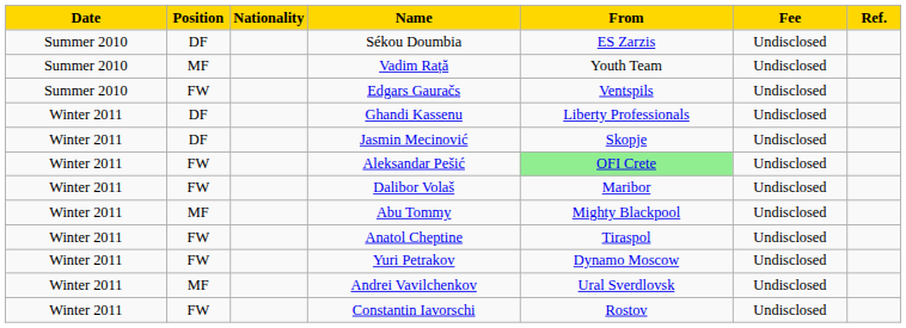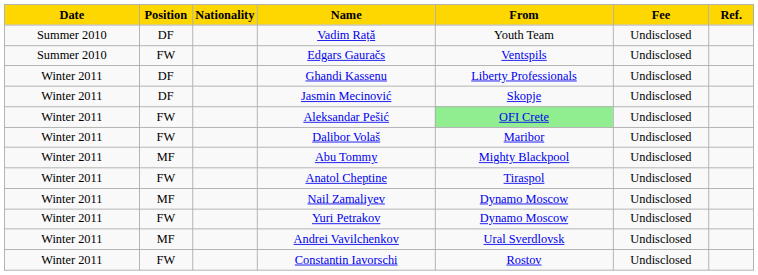 <table class="wikitable"  style="text-align:center; font-size:90%; ">
 <tr>
 <th style="background:gold; color:black; width:150px;">Date</th>
 <th style="background:gold; color:black; width:55px;">Position</th>
 <th style="background:gold; color:black; width:55px;">Nationality</th>
 <th style="background:gold; color:black; width:200px;">Name</th>
 <th style="background:gold; color:black; width:200px;">From</th>
 <th style="background:gold; color:black; width:105px;">Fee</th>
 <th style="background:gold; color:black; width:45px;">Ref.</th>
 </tr>
 <tr>
 <td>Summer 2010</td>
 <td>DF</td>
-<td></td>
-<td>Sékou Doumbia</td>
-<td><a href='#'>ES Zarzis</a></td>
-<td>Undisclosed</td>
-<td></td>
-</tr>
-<tr>
-<td>Summer 2010</td>
-<td>MF</td>
 <td></td>
 <td><a href='#'>Vadim Rață</a></td>
 <td>Youth Team</td>
 <td>Undisclosed</td>
 <td></td>
 </tr>
 <tr>
 <td>Summer 2010</td>
 <td>FW</td>
 <td></td>
 <td><a href='#'>Edgars Gauračs</a></td>
 <td><a href='#'>Ventspils</a></td>
 <td>Undisclosed</td>
 <td></td>
 </tr>
 <tr>
 <td>Winter 2011</td>
 <td>DF</td>
 <td></td>
 <td><a href='#'>Ghandi Kassenu</a></td>
 <td><a href='#'>Liberty Professionals</a></td>
 <td>Undisclosed</td>
 <td></td>
 </tr>
 <tr>
 <td>Winter 2011</td>
 <td>DF</td>
 <td></td>
 <td><a href='#'>Jasmin Mecinović</a></td>
 <td><a href='#'>Skopje</a></td>
 <td>Undisclosed</td>
 <td></td>
 </tr>
 <tr>
 <td>Winter 2011</td>
 <td>FW</td>
 <td></td>
 <td><a href='#'>Aleksandar Pešić</a></td>
 <td style="background: lightgreen;"><a href='#'>OFI Crete</a></td>
 <td>Undisclosed</td>
 <td></td>
 </tr>
 <tr>
 <td>Winter 2011</td>
 <td>FW</td>
 <td></td>
 <td><a href='#'>Dalibor Volaš</a></td>
 <td><a href='#'>Maribor</a></td>
 <td>Undisclosed</td>
 <td></td>
 </tr>
 <tr>
 <td>Winter 2011</td>
 <td>MF</td>
 <td></td>
 <td><a href='#'>Abu Tommy</a></td>
 <td><a href='#'>Mighty Blackpool</a></td>
 <td>Undisclosed</td>
 <td></td>
 </tr>
 <tr>
 <td>Winter 2011</td>
 <td>FW</td>
 <td></td>
 <td><a href='#'>Anatol Cheptine</a></td>
 <td><a href='#'>Tiraspol</a></td>
 <td>Undisclosed</td>
 <td></td>
 </tr>
 <tr>
 <td>Winter 2011</td>
+<td>MF</td>
+<td></td>
+<td><a href='#'>Nail Zamaliyev</a></td>
+<td><a href='#'>Dynamo Moscow</a></td>
+<td>Undisclosed</td>
+<td></td>
+</tr>
+<tr>
+<td>Winter 2011</td>
 <td>FW</td>
 <td></td>
 <td><a href='#'>Yuri Petrakov</a></td>
 <td><a href='#'>Dynamo Moscow</a></td>
 <td>Undisclosed</td>
 <td></td>
 </tr>
 <tr>
 <td>Winter 2011</td>
 <td>MF</td>
 <td></td>
 <td><a href='#'>Andrei Vavilchenkov</a></td>
 <td><a href='#'>Ural Sverdlovsk</a></td>
 <td>Undisclosed</td>
 <td></td>
 </tr>
 <tr>
 <td>Winter 2011</td>
 <td>FW</td>
 <td></td>
 <td><a href='#'>Constantin Iavorschi</a></td>
 <td><a href='#'>Rostov</a></td>
 <td>Undisclosed</td>
 <td></td>
 </tr>
 </table>
